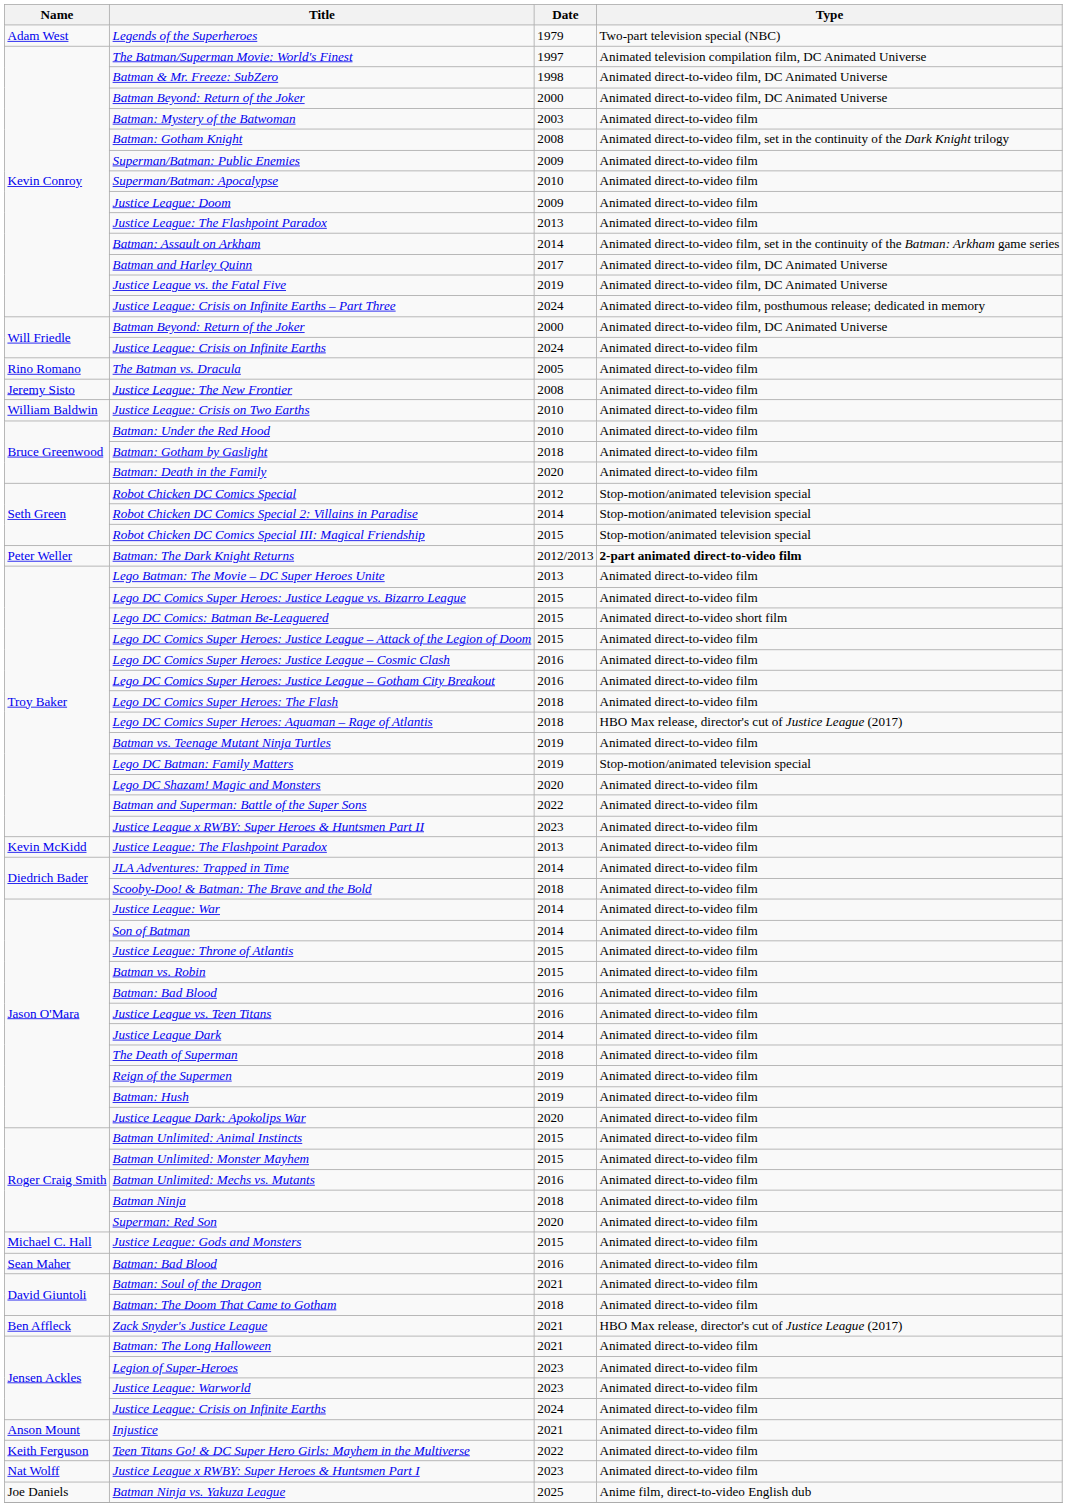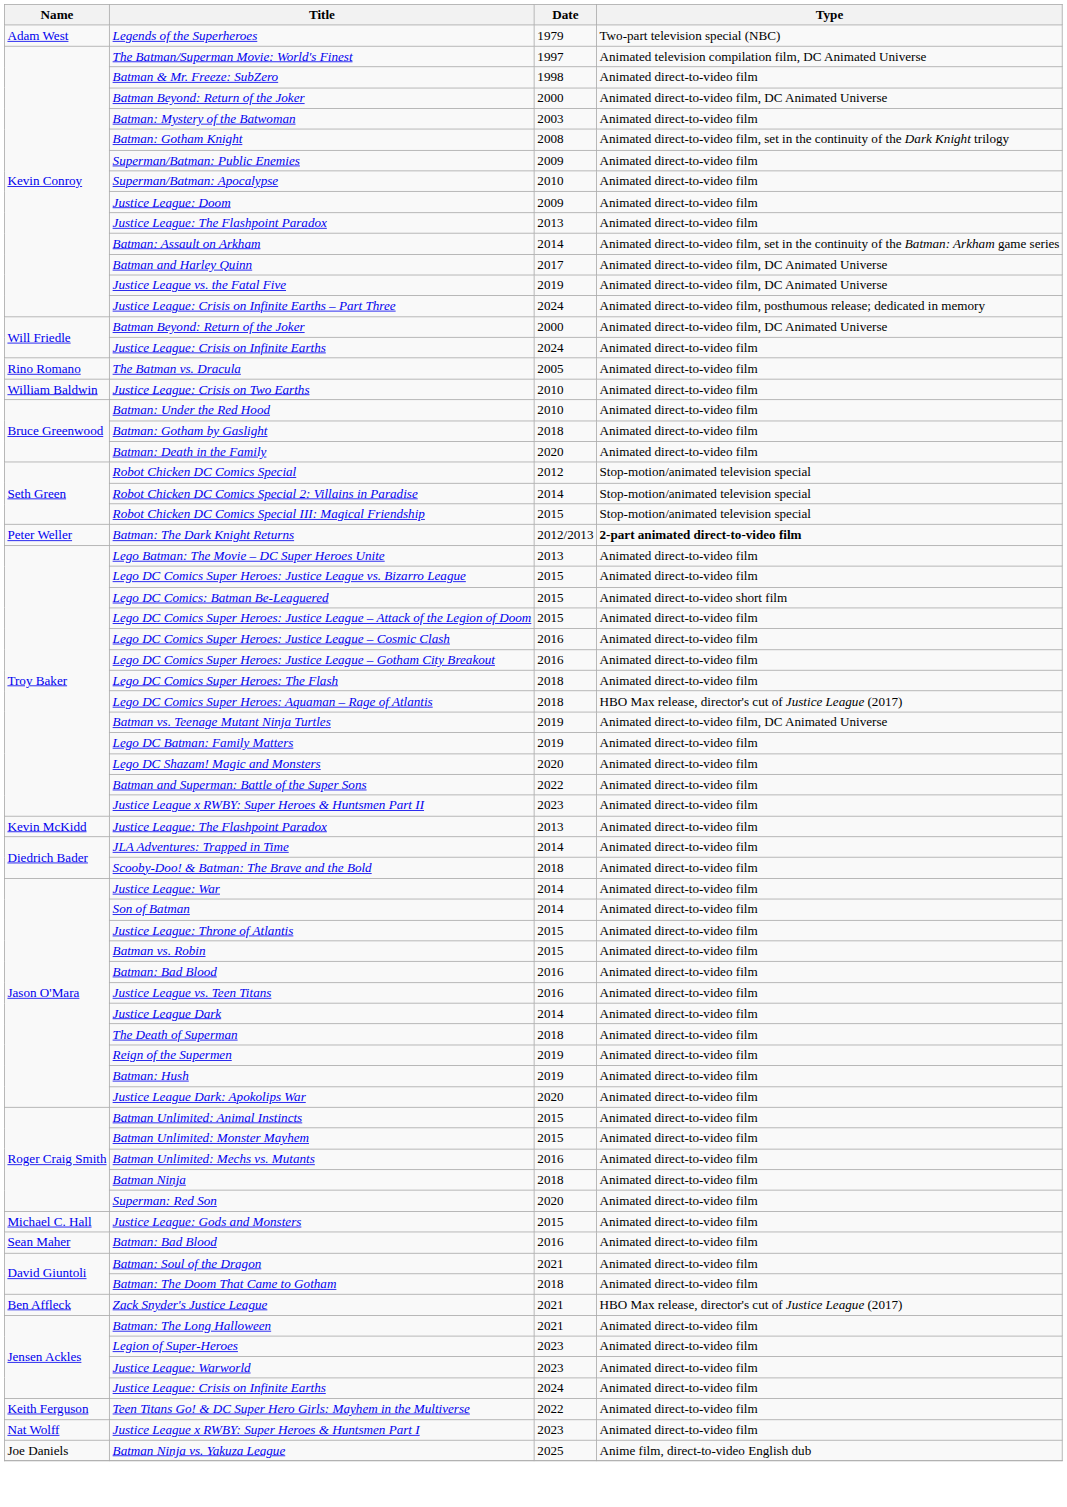 <table class="wikitable sortable">
 <tr>
 <th>Name</th>
 <th>Title</th>
 <th>Date</th>
 <th>Type</th>
 </tr>
 <tr>
 <td><a href='#'>Adam West</a></td>
 <td><em><a href='#'>Legends of the Superheroes</a></em></td>
 <td>1979</td>
 <td>Two-part television special (NBC)</td>
 </tr>
 <tr>
 <td rowspan="13"><a href='#'>Kevin Conroy</a></td>
 <td><em><a href='#'>The Batman/Superman Movie: World's Finest</a></em></td>
 <td>1997</td>
 <td>Animated television compilation film, DC Animated Universe</td>
 </tr>
 <tr>
 <td><em><a href='#'>Batman & Mr. Freeze: SubZero</a></em></td>
 <td>1998</td>
-<td>Animated direct-to-video film, DC Animated Universe</td>
+<td>Animated direct-to-video film</td>
 </tr>
 <tr>
 <td><em><a href='#'>Batman Beyond: Return of the Joker</a></em></td>
 <td>2000</td>
 <td>Animated direct-to-video film, DC Animated Universe</td>
 </tr>
 <tr>
 <td><em><a href='#'>Batman: Mystery of the Batwoman</a></em></td>
 <td>2003</td>
 <td>Animated direct-to-video film</td>
 </tr>
 <tr>
 <td><em><a href='#'>Batman: Gotham Knight</a></em></td>
 <td>2008</td>
 <td>Animated direct-to-video film, set in the continuity of the <em>Dark Knight</em> trilogy</td>
 </tr>
 <tr>
 <td><em><a href='#'>Superman/Batman: Public Enemies</a></em></td>
 <td>2009</td>
 <td>Animated direct-to-video film</td>
 </tr>
 <tr>
 <td><em><a href='#'>Superman/Batman: Apocalypse</a></em></td>
 <td>2010</td>
 <td>Animated direct-to-video film</td>
 </tr>
 <tr>
 <td><em><a href='#'>Justice League: Doom</a></em></td>
 <td>2009</td>
 <td>Animated direct-to-video film</td>
 </tr>
 <tr>
 <td><em><a href='#'>Justice League: The Flashpoint Paradox</a></em></td>
 <td>2013</td>
 <td>Animated direct-to-video film</td>
 </tr>
 <tr>
 <td><em><a href='#'>Batman: Assault on Arkham</a></em></td>
 <td>2014</td>
 <td>Animated direct-to-video film, set in the continuity of the <em>Batman: Arkham</em> game series</td>
 </tr>
 <tr>
 <td><em><a href='#'>Batman and Harley Quinn</a></em></td>
 <td>2017</td>
 <td>Animated direct-to-video film, DC Animated Universe</td>
 </tr>
 <tr>
 <td><em><a href='#'>Justice League vs. the Fatal Five</a></em></td>
 <td>2019</td>
 <td>Animated direct-to-video film, DC Animated Universe</td>
 </tr>
 <tr>
 <td><em><a href='#'>Justice League: Crisis on Infinite Earths – Part Three</a></em></td>
 <td>2024</td>
 <td>Animated direct-to-video film, posthumous release; dedicated in memory</td>
 </tr>
 <tr>
 <td rowspan="2"><a href='#'>Will Friedle</a></td>
 <td><em><a href='#'>Batman Beyond: Return of the Joker</a></em></td>
 <td>2000</td>
 <td>Animated direct-to-video film, DC Animated Universe</td>
 </tr>
 <tr>
 <td><em><a href='#'>Justice League: Crisis on Infinite Earths</a></em></td>
 <td>2024</td>
 <td>Animated direct-to-video film</td>
 </tr>
 <tr>
 <td><a href='#'>Rino Romano</a></td>
 <td><em><a href='#'>The Batman vs. Dracula</a></em></td>
 <td>2005</td>
-<td>Animated direct-to-video film</td>
-</tr>
-<tr>
-<td><a href='#'>Jeremy Sisto</a></td>
-<td><em><a href='#'>Justice League: The New Frontier</a></em></td>
-<td>2008</td>
 <td>Animated direct-to-video film</td>
 </tr>
 <tr>
 <td><a href='#'>William Baldwin</a></td>
 <td><em><a href='#'>Justice League: Crisis on Two Earths</a></em></td>
 <td>2010</td>
 <td>Animated direct-to-video film</td>
 </tr>
 <tr>
 <td rowspan="3"><a href='#'>Bruce Greenwood</a></td>
 <td><em><a href='#'>Batman: Under the Red Hood</a></em></td>
 <td>2010</td>
 <td>Animated direct-to-video film</td>
 </tr>
 <tr>
 <td><em><a href='#'>Batman: Gotham by Gaslight</a></em></td>
 <td>2018</td>
 <td>Animated direct-to-video film</td>
 </tr>
 <tr>
 <td><em><a href='#'>Batman: Death in the Family</a></em></td>
 <td>2020</td>
 <td>Animated direct-to-video film</td>
 </tr>
 <tr>
 <td rowspan="3"><a href='#'>Seth Green</a></td>
 <td><em><a href='#'>Robot Chicken DC Comics Special</a></em></td>
 <td>2012</td>
 <td>Stop-motion/animated television special</td>
 </tr>
 <tr>
 <td><em><a href='#'>Robot Chicken DC Comics Special 2: Villains in Paradise</a></em></td>
 <td>2014</td>
 <td>Stop-motion/animated television special</td>
 </tr>
 <tr>
 <td><em><a href='#'>Robot Chicken DC Comics Special III: Magical Friendship</a></em></td>
 <td>2015</td>
 <td>Stop-motion/animated television special</td>
 </tr>
 <tr>
 <td><a href='#'>Peter Weller</a></td>
 <td><em><a href='#'>Batman: The Dark Knight Returns</a></em></td>
 <td>2012/2013</td>
 <td><strong>2-part animated direct-to-video film</strong></td>
 </tr>
 <tr>
 <td rowspan="13"><a href='#'>Troy Baker</a></td>
 <td><em><a href='#'>Lego Batman: The Movie – DC Super Heroes Unite</a></em></td>
 <td>2013</td>
 <td>Animated direct-to-video film</td>
 </tr>
 <tr>
 <td><em><a href='#'>Lego DC Comics Super Heroes: Justice League vs. Bizarro League</a></em></td>
 <td>2015</td>
 <td>Animated direct-to-video film</td>
 </tr>
 <tr>
 <td><em><a href='#'>Lego DC Comics: Batman Be-Leaguered</a></em></td>
 <td>2015</td>
 <td>Animated direct-to-video short film</td>
 </tr>
 <tr>
 <td><em><a href='#'>Lego DC Comics Super Heroes: Justice League – Attack of the Legion of Doom</a></em></td>
 <td>2015</td>
 <td>Animated direct-to-video film</td>
 </tr>
 <tr>
 <td><em><a href='#'>Lego DC Comics Super Heroes: Justice League – Cosmic Clash</a></em></td>
 <td>2016</td>
 <td>Animated direct-to-video film</td>
 </tr>
 <tr>
 <td><em><a href='#'>Lego DC Comics Super Heroes: Justice League – Gotham City Breakout</a></em></td>
 <td>2016</td>
 <td>Animated direct-to-video film</td>
 </tr>
 <tr>
 <td><em><a href='#'>Lego DC Comics Super Heroes: The Flash</a></em></td>
 <td>2018</td>
 <td>Animated direct-to-video film</td>
 </tr>
 <tr>
 <td><em><a href='#'>Lego DC Comics Super Heroes: Aquaman – Rage of Atlantis</a></em></td>
 <td>2018</td>
 <td>HBO Max release, director's cut of <em>Justice League</em> (2017)</td>
 </tr>
 <tr>
 <td><em><a href='#'>Batman vs. Teenage Mutant Ninja Turtles</a></em></td>
 <td>2019</td>
-<td>Animated direct-to-video film</td>
+<td>Animated direct-to-video film, DC Animated Universe</td>
 </tr>
 <tr>
 <td><em><a href='#'>Lego DC Batman: Family Matters</a></em></td>
 <td>2019</td>
-<td>Stop-motion/animated television special</td>
+<td>Animated direct-to-video film</td>
 </tr>
 <tr>
 <td><em><a href='#'>Lego DC Shazam! Magic and Monsters</a></em></td>
 <td>2020</td>
 <td>Animated direct-to-video film</td>
 </tr>
 <tr>
 <td><em><a href='#'>Batman and Superman: Battle of the Super Sons</a></em></td>
 <td>2022</td>
 <td>Animated direct-to-video film</td>
 </tr>
 <tr>
 <td><em><a href='#'>Justice League x RWBY: Super Heroes & Huntsmen Part II</a></em></td>
 <td>2023</td>
 <td>Animated direct-to-video film</td>
 </tr>
 <tr>
 <td><a href='#'>Kevin McKidd</a></td>
 <td><em><a href='#'>Justice League: The Flashpoint Paradox</a></em></td>
 <td>2013</td>
 <td>Animated direct-to-video film</td>
 </tr>
 <tr>
 <td rowspan="2"><a href='#'>Diedrich Bader</a></td>
 <td><em><a href='#'>JLA Adventures: Trapped in Time</a></em></td>
 <td>2014</td>
 <td>Animated direct-to-video film</td>
 </tr>
 <tr>
 <td><em><a href='#'>Scooby-Doo! & Batman: The Brave and the Bold</a></em></td>
 <td>2018</td>
 <td>Animated direct-to-video film</td>
 </tr>
 <tr>
 <td rowspan="11"><a href='#'>Jason O'Mara</a></td>
 <td><em><a href='#'>Justice League: War</a></em></td>
 <td>2014</td>
 <td>Animated direct-to-video film</td>
 </tr>
 <tr>
 <td><em><a href='#'>Son of Batman</a></em></td>
 <td>2014</td>
 <td>Animated direct-to-video film</td>
 </tr>
 <tr>
 <td><em><a href='#'>Justice League: Throne of Atlantis</a></em></td>
 <td>2015</td>
 <td>Animated direct-to-video film</td>
 </tr>
 <tr>
 <td><em><a href='#'>Batman vs. Robin</a></em></td>
 <td>2015</td>
 <td>Animated direct-to-video film</td>
 </tr>
 <tr>
 <td><em><a href='#'>Batman: Bad Blood</a></em></td>
 <td>2016</td>
 <td>Animated direct-to-video film</td>
 </tr>
 <tr>
 <td><em><a href='#'>Justice League vs. Teen Titans</a></em></td>
 <td>2016</td>
 <td>Animated direct-to-video film</td>
 </tr>
 <tr>
 <td><em><a href='#'>Justice League Dark</a></em></td>
 <td>2014</td>
 <td>Animated direct-to-video film</td>
 </tr>
 <tr>
 <td><em><a href='#'>The Death of Superman</a></em></td>
 <td>2018</td>
 <td>Animated direct-to-video film</td>
 </tr>
 <tr>
 <td><em><a href='#'>Reign of the Supermen</a></em></td>
 <td>2019</td>
 <td>Animated direct-to-video film</td>
 </tr>
 <tr>
 <td><em><a href='#'>Batman: Hush</a></em></td>
 <td>2019</td>
 <td>Animated direct-to-video film</td>
 </tr>
 <tr>
 <td><em><a href='#'>Justice League Dark: Apokolips War</a></em></td>
 <td>2020</td>
 <td>Animated direct-to-video film</td>
 </tr>
 <tr>
 <td rowspan="5"><a href='#'>Roger Craig Smith</a></td>
 <td><em><a href='#'>Batman Unlimited: Animal Instincts</a></em></td>
 <td>2015</td>
 <td>Animated direct-to-video film</td>
 </tr>
 <tr>
 <td><em><a href='#'>Batman Unlimited: Monster Mayhem</a></em></td>
 <td>2015</td>
 <td>Animated direct-to-video film</td>
 </tr>
 <tr>
 <td><em><a href='#'>Batman Unlimited: Mechs vs. Mutants</a></em></td>
 <td>2016</td>
 <td>Animated direct-to-video film</td>
 </tr>
 <tr>
 <td><em><a href='#'>Batman Ninja</a></em></td>
 <td>2018</td>
 <td>Animated direct-to-video film</td>
 </tr>
 <tr>
 <td><em><a href='#'>Superman: Red Son</a></em></td>
 <td>2020</td>
 <td>Animated direct-to-video film</td>
 </tr>
 <tr>
 <td><a href='#'>Michael C. Hall</a></td>
 <td><em><a href='#'>Justice League: Gods and Monsters</a></em></td>
 <td>2015</td>
 <td>Animated direct-to-video film</td>
 </tr>
 <tr>
 <td><a href='#'>Sean Maher</a></td>
 <td><em><a href='#'>Batman: Bad Blood</a></em></td>
 <td>2016</td>
 <td>Animated direct-to-video film</td>
 </tr>
 <tr>
 <td rowspan="2"><a href='#'>David Giuntoli</a></td>
 <td><em><a href='#'>Batman: Soul of the Dragon</a></em></td>
 <td>2021</td>
 <td>Animated direct-to-video film</td>
 </tr>
 <tr>
 <td><em><a href='#'>Batman: The Doom That Came to Gotham</a></em></td>
 <td>2018</td>
 <td>Animated direct-to-video film</td>
 </tr>
 <tr>
 <td><a href='#'>Ben Affleck</a></td>
 <td><em><a href='#'>Zack Snyder's Justice League</a></em></td>
 <td>2021</td>
 <td>HBO Max release, director's cut of <em>Justice League</em> (2017)</td>
 </tr>
 <tr>
 <td rowspan="4"><a href='#'>Jensen Ackles</a></td>
 <td><em><a href='#'>Batman: The Long Halloween</a></em></td>
 <td>2021</td>
 <td>Animated direct-to-video film</td>
 </tr>
 <tr>
 <td><em><a href='#'>Legion of Super-Heroes</a></em></td>
 <td>2023</td>
 <td>Animated direct-to-video film</td>
 </tr>
 <tr>
 <td><em><a href='#'>Justice League: Warworld</a></em></td>
 <td>2023</td>
 <td>Animated direct-to-video film</td>
 </tr>
 <tr>
 <td><em><a href='#'>Justice League: Crisis on Infinite Earths</a></em></td>
 <td>2024</td>
 <td>Animated direct-to-video film</td>
 </tr>
 <tr>
-<td><a href='#'>Anson Mount</a></td>
-<td><em><a href='#'>Injustice</a></em></td>
-<td>2021</td>
-<td>Animated direct-to-video film</td>
-</tr>
-<tr>
 <td><a href='#'>Keith Ferguson</a></td>
 <td><em><a href='#'>Teen Titans Go! & DC Super Hero Girls: Mayhem in the Multiverse</a></em></td>
 <td>2022</td>
 <td>Animated direct-to-video film</td>
 </tr>
 <tr>
 <td><a href='#'>Nat Wolff</a></td>
 <td><em><a href='#'>Justice League x RWBY: Super Heroes & Huntsmen Part I</a></em></td>
 <td>2023</td>
 <td>Animated direct-to-video film</td>
 </tr>
 <tr>
 <td>Joe Daniels</td>
 <td><em><a href='#'>Batman Ninja vs. Yakuza League</a></em></td>
 <td>2025</td>
 <td>Anime film, direct-to-video English dub</td>
 </tr>
 <tr>
 </tr>
 </table>
